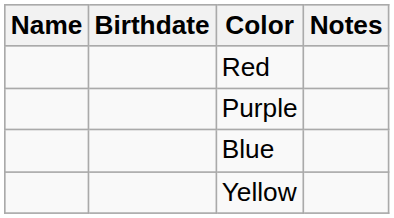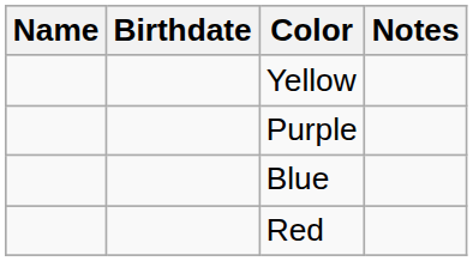 <table class="wikitable">
 <tr>
 <th>Name</th>
 <th>Birthdate</th>
 <th>Color</th>
 <th>Notes</th>
 </tr>
 <tr>
 <td></td>
 <td></td>
-<td> Red</td>
+<td> Yellow</td>
 <td></td>
 </tr>
 <tr>
 <td></td>
 <td></td>
 <td> Purple</td>
 <td></td>
 </tr>
 <tr>
 <td></td>
 <td></td>
 <td> Blue</td>
 <td></td>
 </tr>
 <tr>
 <td></td>
 <td></td>
-<td> Yellow</td>
+<td> Red</td>
 <td></td>
 </tr>
 </table>
